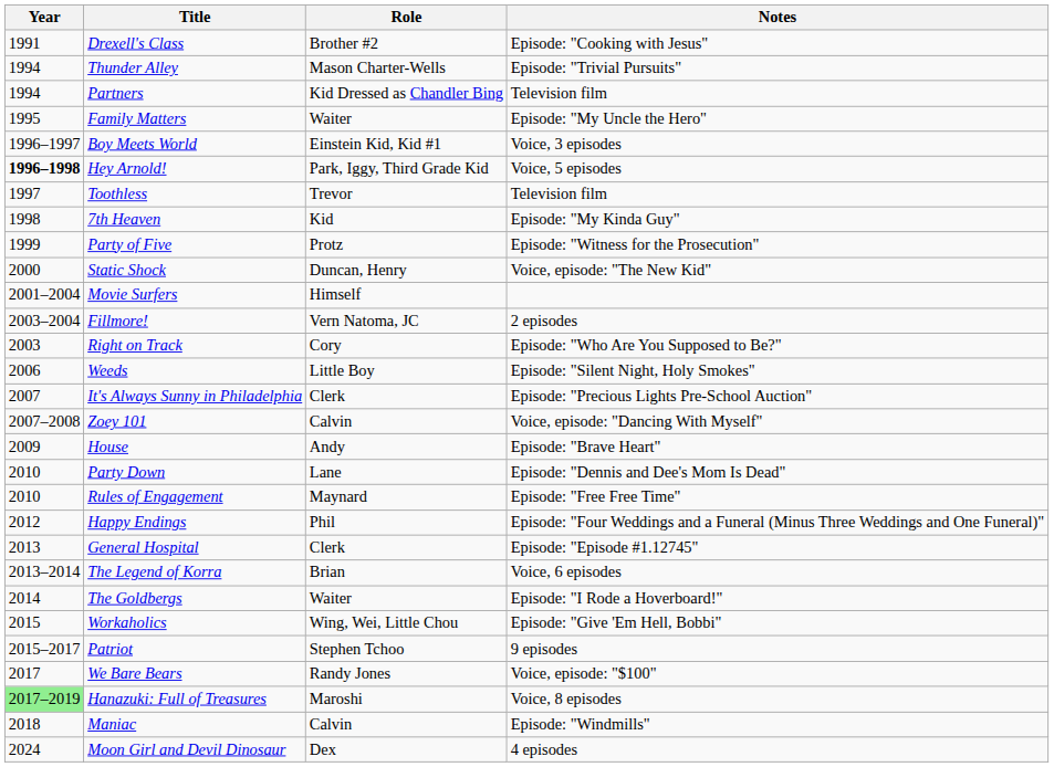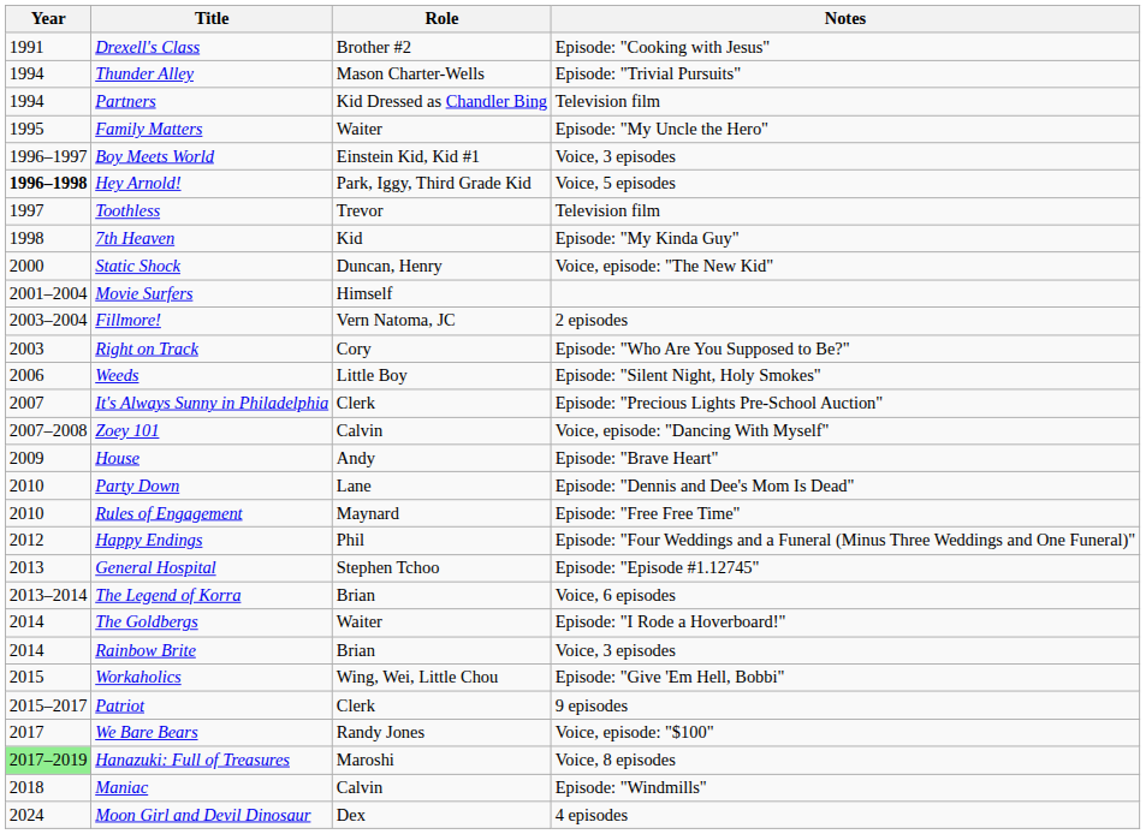 <table class="wikitable sortable">
 <tr>
 <th>Year</th>
 <th>Title</th>
 <th>Role</th>
 <th>Notes</th>
 </tr>
 <tr>
 <td>1991</td>
 <td><em><a href='#'>Drexell's Class</a></em></td>
 <td>Brother #2</td>
 <td>Episode: "Cooking with Jesus"</td>
 </tr>
 <tr>
 <td>1994</td>
 <td><em><a href='#'>Thunder Alley</a></em></td>
 <td>Mason Charter-Wells</td>
 <td>Episode: "Trivial Pursuits"</td>
 </tr>
 <tr>
 <td>1994</td>
 <td><em><a href='#'>Partners</a></em></td>
 <td>Kid Dressed as <a href='#'>Chandler Bing</a></td>
 <td>Television film</td>
 </tr>
 <tr>
 <td>1995</td>
 <td><em><a href='#'>Family Matters</a></em></td>
 <td>Waiter</td>
 <td>Episode: "My Uncle the Hero"</td>
 </tr>
 <tr>
 <td>1996–1997</td>
 <td><em><a href='#'>Boy Meets World</a></em></td>
 <td>Einstein Kid, Kid #1</td>
 <td>Voice, 3 episodes</td>
 </tr>
 <tr>
 <td><strong>1996–1998</strong></td>
 <td><em><a href='#'>Hey Arnold!</a></em></td>
 <td>Park, Iggy, Third Grade Kid</td>
 <td>Voice, 5 episodes</td>
 </tr>
 <tr>
 <td>1997</td>
 <td><em><a href='#'>Toothless</a></em></td>
 <td>Trevor</td>
 <td>Television film</td>
 </tr>
 <tr>
 <td>1998</td>
 <td><em><a href='#'>7th Heaven</a></em></td>
 <td>Kid</td>
 <td>Episode: "My Kinda Guy"</td>
-</tr>
-<tr>
-<td>1999</td>
-<td><em><a href='#'>Party of Five</a></em></td>
-<td>Protz</td>
-<td>Episode: "Witness for the Prosecution"</td>
 </tr>
 <tr>
 <td>2000</td>
 <td><em><a href='#'>Static Shock</a></em></td>
 <td>Duncan, Henry</td>
 <td>Voice, episode: "The New Kid"</td>
 </tr>
 <tr>
 <td>2001–2004</td>
 <td><em><a href='#'>Movie Surfers</a></em></td>
 <td>Himself</td>
 <td></td>
 </tr>
 <tr>
 <td>2003–2004</td>
 <td><em><a href='#'>Fillmore!</a></em></td>
 <td>Vern Natoma, JC</td>
 <td>2 episodes</td>
 </tr>
 <tr>
 <td>2003</td>
 <td><em><a href='#'>Right on Track</a></em></td>
 <td>Cory</td>
 <td>Episode: "Who Are You Supposed to Be?"</td>
 </tr>
 <tr>
 <td>2006</td>
 <td><em><a href='#'>Weeds</a></em></td>
 <td>Little Boy</td>
 <td>Episode: "Silent Night, Holy Smokes"</td>
 </tr>
 <tr>
 <td>2007</td>
 <td><em><a href='#'>It's Always Sunny in Philadelphia</a></em></td>
 <td>Clerk</td>
 <td>Episode: "Precious Lights Pre-School Auction"</td>
 </tr>
 <tr>
 <td>2007–2008</td>
 <td><em><a href='#'>Zoey 101</a></em></td>
 <td>Calvin</td>
 <td>Voice, episode: "Dancing With Myself"</td>
 </tr>
 <tr>
 <td>2009</td>
 <td><em><a href='#'>House</a></em></td>
 <td>Andy</td>
 <td>Episode: "Brave Heart"</td>
 </tr>
 <tr>
 <td>2010</td>
 <td><em><a href='#'>Party Down</a></em></td>
 <td>Lane</td>
 <td>Episode: "Dennis and Dee's Mom Is Dead"</td>
 </tr>
 <tr>
 <td>2010</td>
 <td><em><a href='#'>Rules of Engagement</a></em></td>
 <td>Maynard</td>
 <td>Episode: "Free Free Time"</td>
 </tr>
 <tr>
 <td>2012</td>
 <td><em><a href='#'>Happy Endings</a></em></td>
 <td>Phil</td>
 <td>Episode: "Four Weddings and a Funeral (Minus Three Weddings and One Funeral)"</td>
 </tr>
 <tr>
 <td>2013</td>
 <td><em><a href='#'>General Hospital</a></em></td>
-<td>Clerk</td>
+<td>Stephen Tchoo</td>
 <td>Episode: "Episode #1.12745"</td>
 </tr>
 <tr>
 <td>2013–2014</td>
 <td><em><a href='#'>The Legend of Korra</a></em></td>
 <td>Brian</td>
 <td>Voice, 6 episodes</td>
 </tr>
 <tr>
 <td>2014</td>
 <td><em><a href='#'>The Goldbergs</a></em></td>
 <td>Waiter</td>
 <td>Episode: "I Rode a Hoverboard!"</td>
 </tr>
 <tr>
+<td>2014</td>
+<td><em><a href='#'>Rainbow Brite</a></em></td>
+<td>Brian</td>
+<td>Voice, 3 episodes</td>
+</tr>
+<tr>
 <td>2015</td>
 <td><em><a href='#'>Workaholics</a></em></td>
 <td>Wing, Wei, Little Chou</td>
 <td>Episode: "Give 'Em Hell, Bobbi"</td>
 </tr>
 <tr>
 <td>2015–2017</td>
 <td><em><a href='#'>Patriot</a></em></td>
-<td>Stephen Tchoo</td>
+<td>Clerk</td>
 <td>9 episodes</td>
 </tr>
 <tr>
 <td>2017</td>
 <td><em><a href='#'>We Bare Bears</a></em></td>
 <td>Randy Jones</td>
 <td>Voice, episode: "$100"</td>
 </tr>
 <tr>
 <td style="background: lightgreen;">2017–2019</td>
 <td><em><a href='#'>Hanazuki: Full of Treasures</a></em></td>
 <td>Maroshi</td>
 <td>Voice, 8 episodes</td>
 </tr>
 <tr>
 <td>2018</td>
 <td><em><a href='#'>Maniac</a></em></td>
 <td>Calvin</td>
 <td>Episode: "Windmills"</td>
 </tr>
 <tr>
 <td>2024</td>
 <td><em><a href='#'>Moon Girl and Devil Dinosaur</a></em></td>
 <td>Dex</td>
 <td>4 episodes</td>
 </tr>
 </table>
